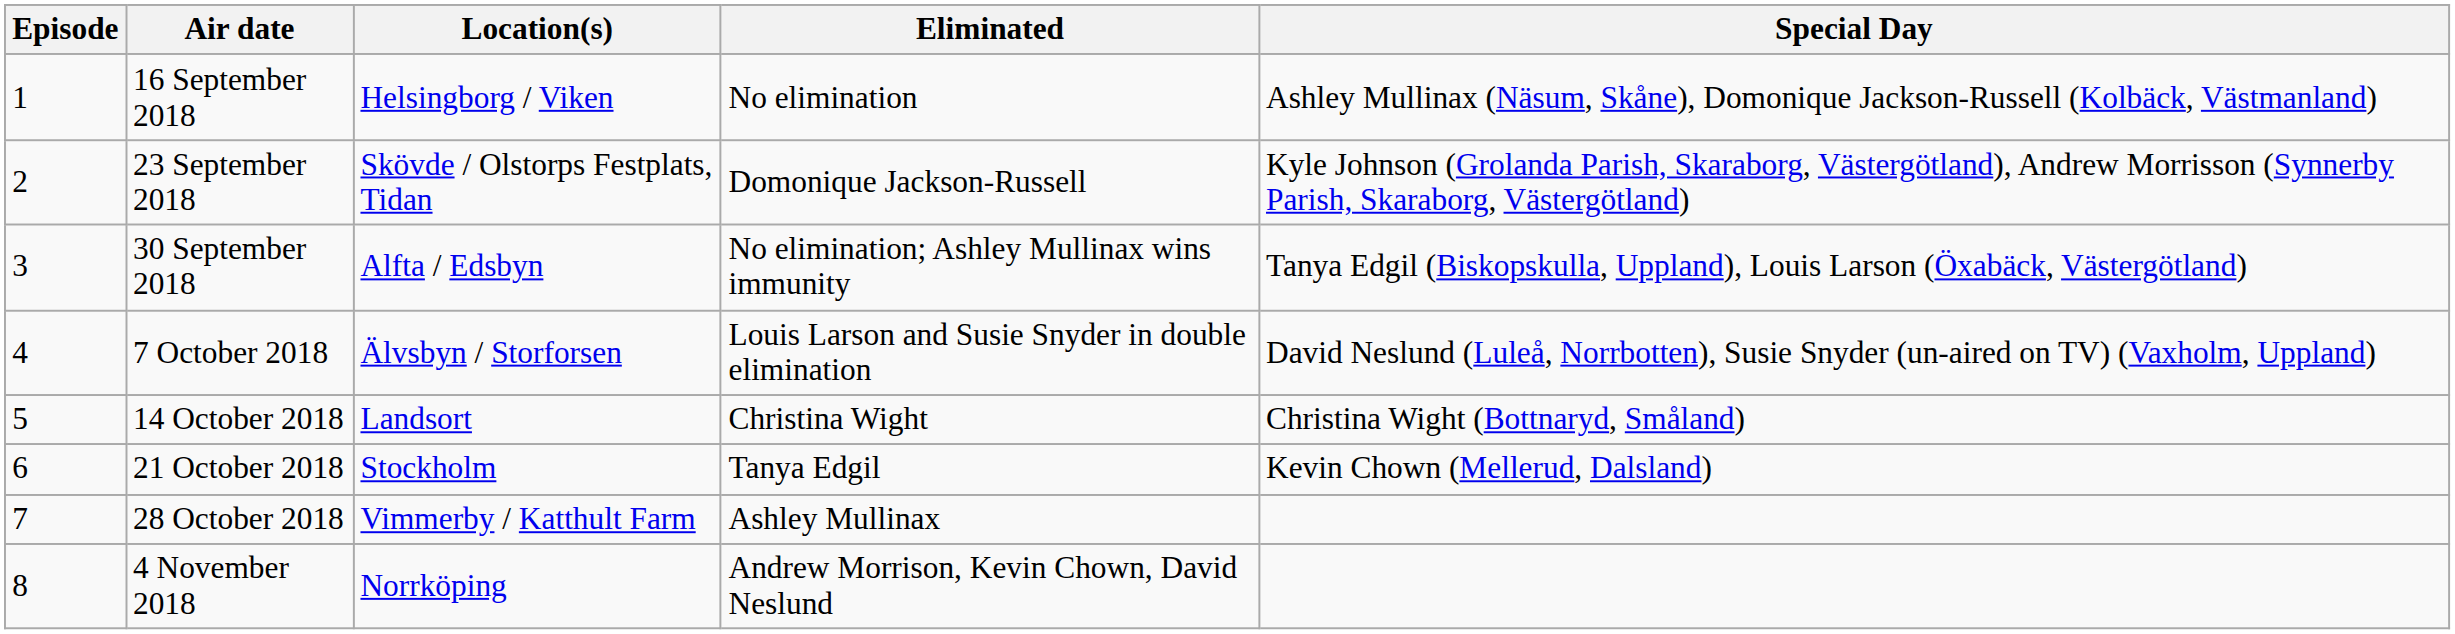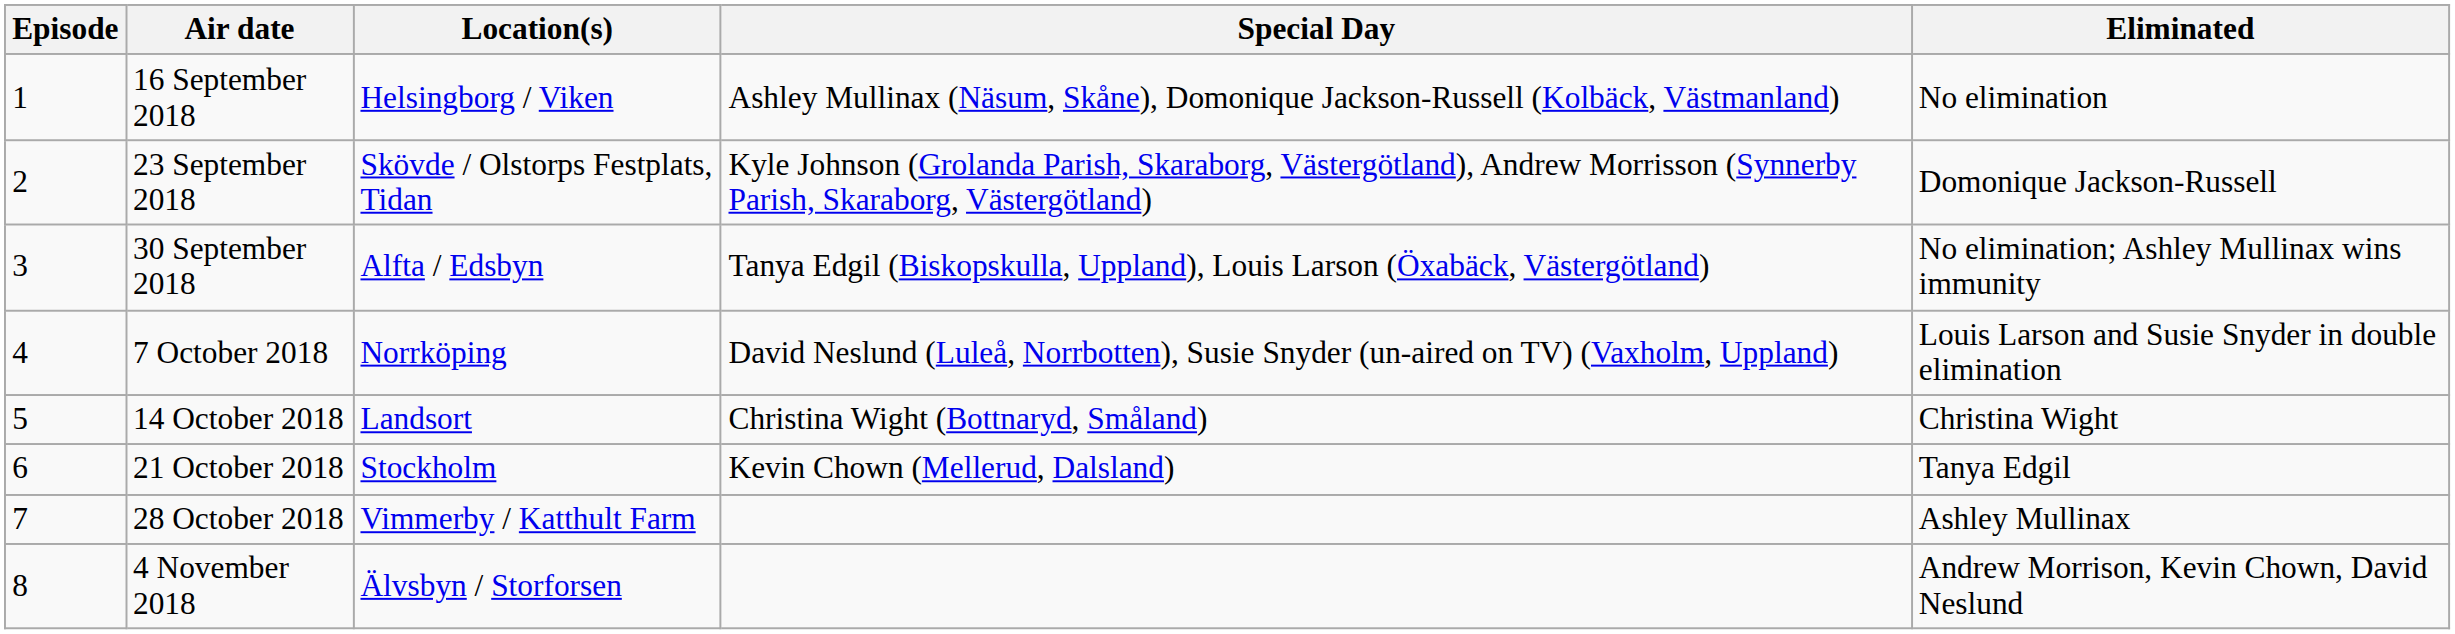 <table class="wikitable">
 <tr>
 <th>Episode</th>
 <th>Air date</th>
 <th>Location(s)</th>
+<th>Special Day</th>
 <th>Eliminated</th>
-<th>Special Day</th>
 </tr>
 <tr>
 <td>1</td>
 <td>16 September 2018</td>
 <td><a href='#'>Helsingborg</a> / <a href='#'>Viken</a></td>
+<td>Ashley Mullinax (<a href='#'>Näsum</a>, <a href='#'>Skåne</a>), Domonique Jackson-Russell (<a href='#'>Kolbäck</a>, <a href='#'>Västmanland</a>)</td>
 <td>No elimination</td>
-<td>Ashley Mullinax (<a href='#'>Näsum</a>, <a href='#'>Skåne</a>), Domonique Jackson-Russell (<a href='#'>Kolbäck</a>, <a href='#'>Västmanland</a>)</td>
 </tr>
 <tr>
 <td>2</td>
 <td>23 September 2018</td>
 <td><a href='#'>Skövde</a> / Olstorps Festplats, <a href='#'>Tidan</a></td>
+<td>Kyle Johnson (<a href='#'>Grolanda Parish, Skaraborg</a>, <a href='#'>Västergötland</a>), Andrew Morrisson (<a href='#'>Synnerby Parish, Skaraborg</a>, <a href='#'>Västergötland</a>)</td>
 <td>Domonique Jackson-Russell</td>
-<td>Kyle Johnson (<a href='#'>Grolanda Parish, Skaraborg</a>, <a href='#'>Västergötland</a>), Andrew Morrisson (<a href='#'>Synnerby Parish, Skaraborg</a>, <a href='#'>Västergötland</a>)</td>
 </tr>
 <tr>
 <td>3</td>
 <td>30 September 2018</td>
 <td><a href='#'>Alfta</a> / <a href='#'>Edsbyn</a></td>
+<td>Tanya Edgil (<a href='#'>Biskopskulla</a>, <a href='#'>Uppland</a>), Louis Larson (<a href='#'>Öxabäck</a>, <a href='#'>Västergötland</a>)</td>
 <td>No elimination; Ashley Mullinax wins immunity</td>
-<td>Tanya Edgil (<a href='#'>Biskopskulla</a>, <a href='#'>Uppland</a>), Louis Larson (<a href='#'>Öxabäck</a>, <a href='#'>Västergötland</a>)</td>
 </tr>
 <tr>
 <td>4</td>
 <td>7 October 2018</td>
-<td><a href='#'>Älvsbyn</a> / <a href='#'>Storforsen</a></td>
+<td><a href='#'>Norrköping</a></td>
+<td>David Neslund (<a href='#'>Luleå</a>, <a href='#'>Norrbotten</a>), Susie Snyder (un-aired on TV) (<a href='#'>Vaxholm</a>, <a href='#'>Uppland</a>)</td>
 <td>Louis Larson and Susie Snyder in double elimination</td>
-<td>David Neslund (<a href='#'>Luleå</a>, <a href='#'>Norrbotten</a>), Susie Snyder (un-aired on TV) (<a href='#'>Vaxholm</a>, <a href='#'>Uppland</a>)</td>
 </tr>
 <tr>
 <td>5</td>
 <td>14 October 2018</td>
 <td><a href='#'>Landsort</a></td>
+<td>Christina Wight (<a href='#'>Bottnaryd</a>, <a href='#'>Småland</a>)</td>
 <td>Christina Wight</td>
-<td>Christina Wight (<a href='#'>Bottnaryd</a>, <a href='#'>Småland</a>)</td>
 </tr>
 <tr>
 <td>6</td>
 <td>21 October 2018</td>
 <td><a href='#'>Stockholm</a></td>
+<td>Kevin Chown (<a href='#'>Mellerud</a>, <a href='#'>Dalsland</a>)</td>
 <td>Tanya Edgil</td>
-<td>Kevin Chown (<a href='#'>Mellerud</a>, <a href='#'>Dalsland</a>)</td>
 </tr>
 <tr>
 <td>7</td>
 <td>28 October 2018</td>
 <td><a href='#'>Vimmerby</a> / <a href='#'>Katthult Farm</a></td>
+<td></td>
 <td>Ashley Mullinax</td>
-<td></td>
 </tr>
 <tr>
 <td>8</td>
 <td>4 November 2018</td>
-<td><a href='#'>Norrköping</a></td>
+<td><a href='#'>Älvsbyn</a> / <a href='#'>Storforsen</a></td>
+<td></td>
 <td>Andrew Morrison, Kevin Chown, David Neslund</td>
-<td></td>
 </tr>
 </table>
